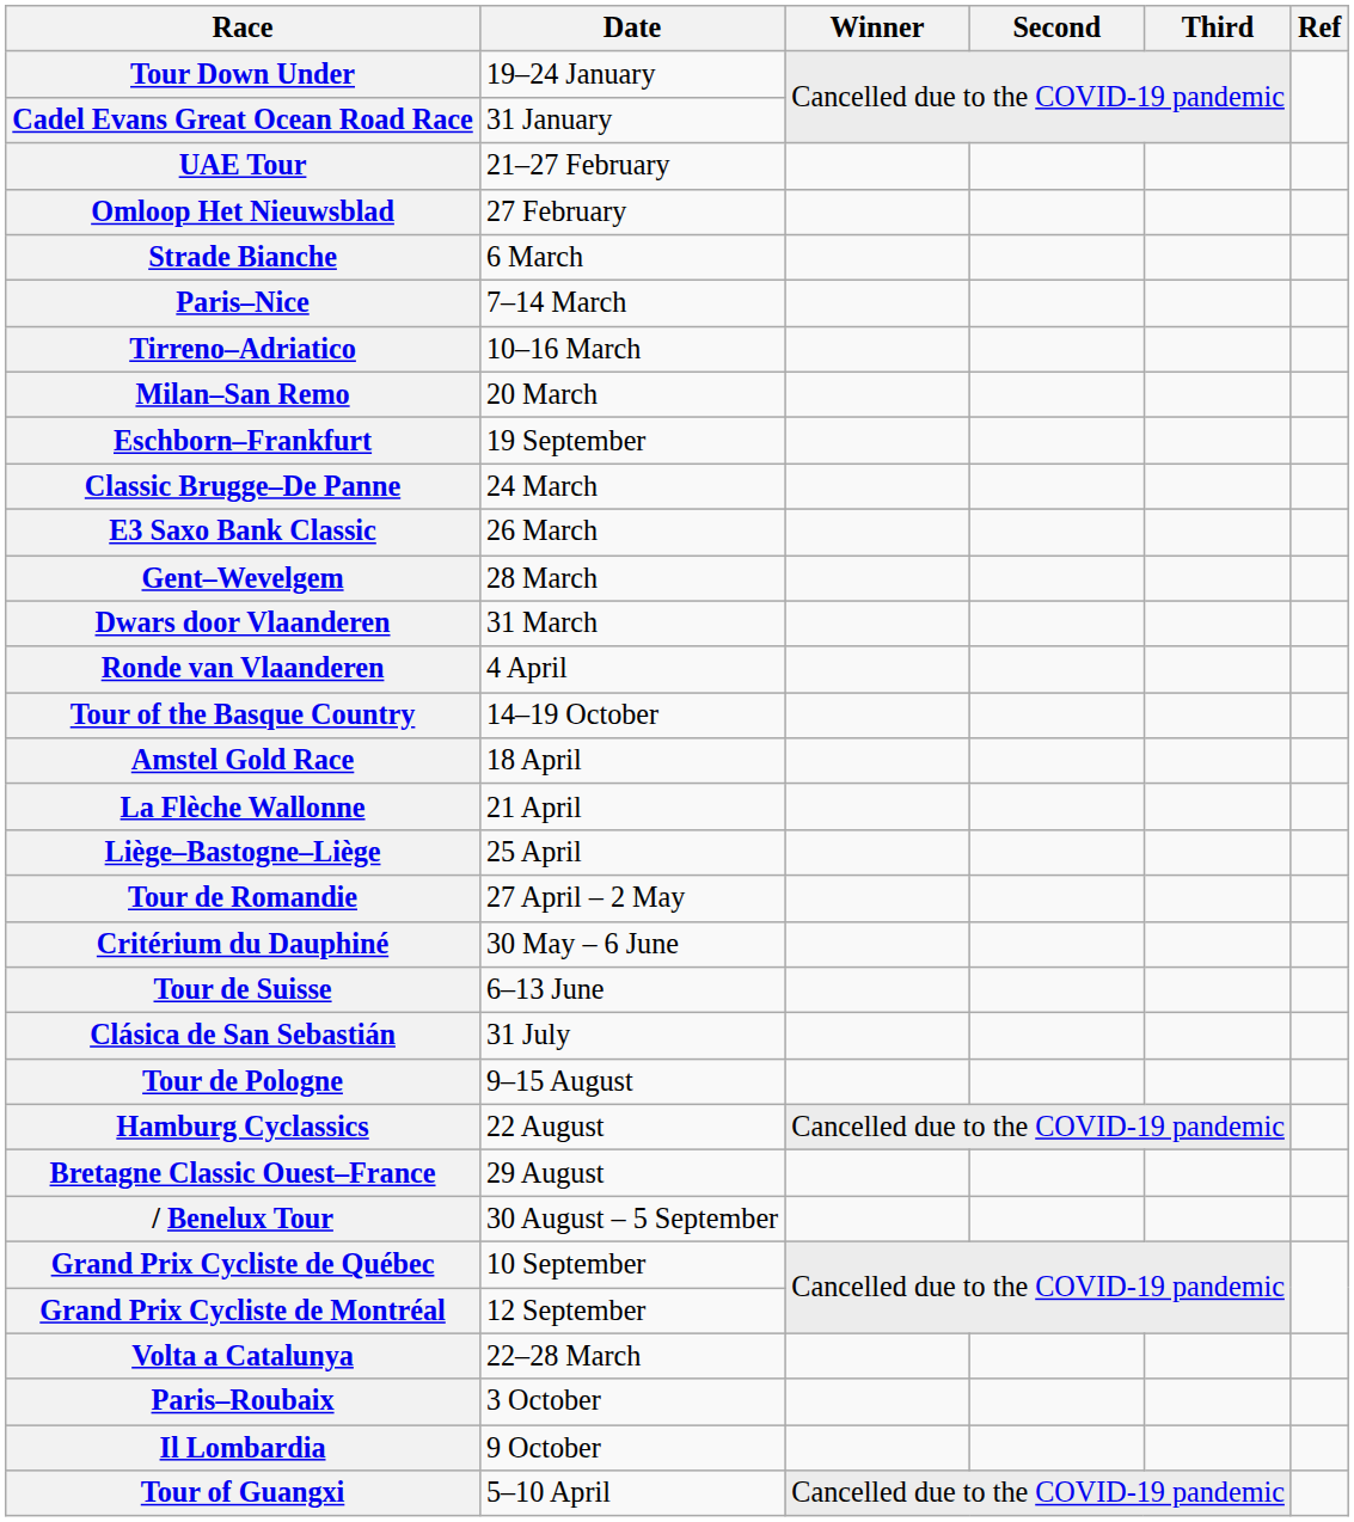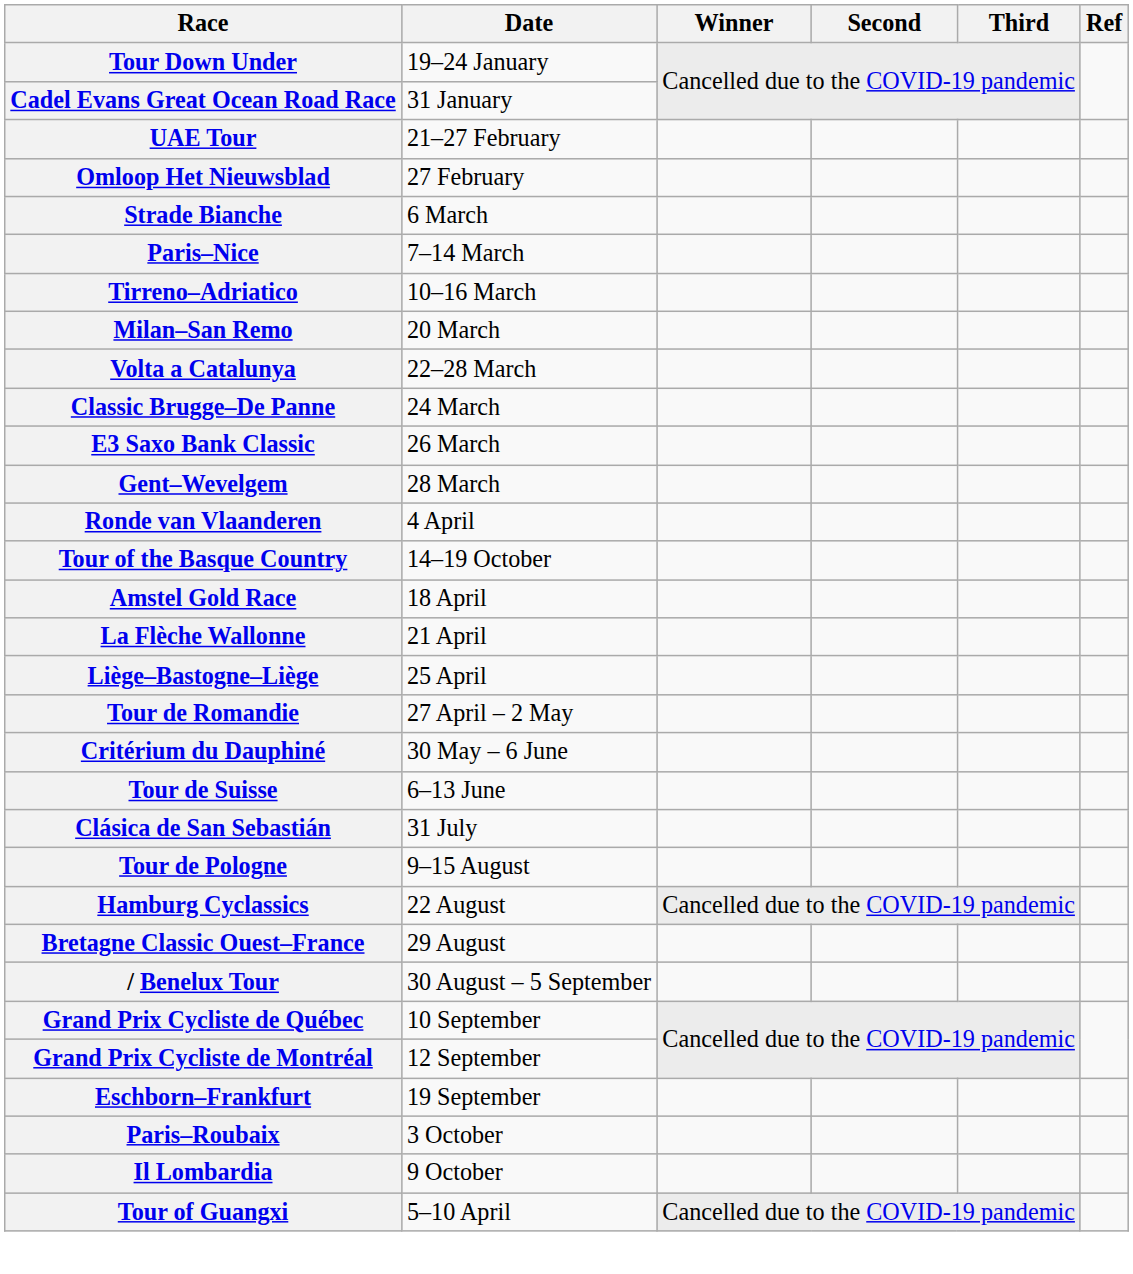 <table class="wikitable plainrowheaders">
 <tr>
 <th>Race</th>
 <th>Date</th>
 <th>Winner</th>
 <th>Second</th>
 <th>Third</th>
 <th>Ref</th>
 </tr>
 <tr>
 <th scope=row> <a href='#'>Tour Down Under</a></th>
 <td>19–24 January</td>
 <td bgcolor=#ececec colspan="3" rowspan="2" align=center><span>Cancelled due to the <a href='#'>COVID-19 pandemic</a></span></td>
 <td style="text-align: center;" rowspan="2"></td>
 </tr>
 <tr>
 <th scope=row> <a href='#'>Cadel Evans Great Ocean Road Race</a></th>
 <td>31 January</td>
 </tr>
 <tr>
 <th scope=row> <a href='#'>UAE Tour</a></th>
 <td>21–27 February</td>
 <td></td>
 <td></td>
 <td></td>
 <td align=center></td>
 </tr>
 <tr>
 <th scope=row> <a href='#'>Omloop Het Nieuwsblad</a></th>
 <td>27 February</td>
 <td></td>
 <td></td>
 <td></td>
 <td align=center></td>
 </tr>
 <tr>
 <th scope=row> <a href='#'>Strade Bianche</a></th>
 <td>6 March</td>
 <td></td>
 <td></td>
 <td></td>
 <td align=center></td>
 </tr>
 <tr>
 <th scope=row> <a href='#'>Paris–Nice</a></th>
 <td>7–14 March</td>
 <td></td>
 <td></td>
 <td></td>
 <td align=center></td>
 </tr>
 <tr>
 <th scope=row> <a href='#'>Tirreno–Adriatico</a></th>
 <td>10–16 March</td>
 <td></td>
 <td></td>
 <td></td>
 <td align=center></td>
 </tr>
 <tr>
 <th scope=row> <a href='#'>Milan–San Remo</a></th>
 <td>20 March</td>
 <td></td>
 <td></td>
 <td></td>
 <td align=center></td>
 </tr>
 <tr>
-<th scope=row> <a href='#'>Eschborn–Frankfurt</a></th>
-<td>19 September</td>
+<th scope=row> <a href='#'>Volta a Catalunya</a></th>
+<td>22–28 March</td>
 <td></td>
 <td></td>
 <td></td>
 <td align=center></td>
 </tr>
 <tr>
 <th scope=row> <a href='#'>Classic Brugge–De Panne</a></th>
 <td>24 March</td>
 <td></td>
 <td></td>
 <td></td>
 <td align=center></td>
 </tr>
 <tr>
 <th scope=row> <a href='#'>E3 Saxo Bank Classic</a></th>
 <td>26 March</td>
 <td></td>
 <td></td>
 <td></td>
 <td align=center></td>
 </tr>
 <tr>
 <th scope=row> <a href='#'>Gent–Wevelgem</a></th>
 <td>28 March</td>
-<td></td>
-<td></td>
-<td></td>
-<td align=center></td>
-</tr>
-<tr>
-<th scope=row> <a href='#'>Dwars door Vlaanderen</a></th>
-<td>31 March</td>
 <td></td>
 <td></td>
 <td></td>
 <td align=center></td>
 </tr>
 <tr>
 <th scope=row> <a href='#'>Ronde van Vlaanderen</a></th>
 <td>4 April</td>
 <td></td>
 <td></td>
 <td></td>
 <td align=center></td>
 </tr>
 <tr>
 <th scope=row> <a href='#'>Tour of the Basque Country</a></th>
 <td>14–19 October</td>
 <td></td>
 <td></td>
 <td></td>
 <td align=center></td>
 </tr>
 <tr>
 <th scope=row> <a href='#'>Amstel Gold Race</a></th>
 <td>18 April</td>
 <td></td>
 <td></td>
 <td></td>
 <td align=center></td>
 </tr>
 <tr>
 <th scope=row> <a href='#'>La Flèche Wallonne</a></th>
 <td>21 April</td>
 <td></td>
 <td></td>
 <td></td>
 <td align=center></td>
 </tr>
 <tr>
 <th scope=row> <a href='#'>Liège–Bastogne–Liège</a></th>
 <td>25 April</td>
 <td></td>
 <td></td>
 <td></td>
 <td align=center></td>
 </tr>
 <tr>
 <th scope=row> <a href='#'>Tour de Romandie</a></th>
 <td>27 April – 2 May</td>
 <td></td>
 <td></td>
 <td></td>
 <td align=center></td>
 </tr>
 <tr>
 <th scope=row> <a href='#'>Critérium du Dauphiné</a></th>
 <td>30 May – 6 June</td>
 <td></td>
 <td></td>
 <td></td>
 <td align=center></td>
 </tr>
 <tr>
 <th scope=row> <a href='#'>Tour de Suisse</a></th>
 <td>6–13 June</td>
 <td></td>
 <td></td>
 <td></td>
 <td align=center></td>
 </tr>
 <tr>
 <th scope=row> <a href='#'>Clásica de San Sebastián</a></th>
 <td>31 July</td>
 <td></td>
 <td></td>
 <td></td>
 <td align=center></td>
 </tr>
 <tr>
 <th scope=row> <a href='#'>Tour de Pologne</a></th>
 <td>9–15 August</td>
 <td></td>
 <td></td>
 <td></td>
 <td align=center></td>
 </tr>
 <tr>
 <th scope=row> <a href='#'>Hamburg Cyclassics</a></th>
 <td>22 August</td>
 <td bgcolor=#ececec colspan="3" align=center><span>Cancelled due to the <a href='#'>COVID-19 pandemic</a></span></td>
 <td align=center></td>
 </tr>
 <tr>
 <th scope=row> <a href='#'>Bretagne Classic Ouest–France</a></th>
 <td>29 August</td>
 <td></td>
 <td></td>
 <td></td>
 <td align=center></td>
 </tr>
 <tr>
 <th scope=row>/ <a href='#'>Benelux Tour</a></th>
 <td>30 August – 5 September</td>
 <td></td>
 <td></td>
 <td></td>
 <td align=center></td>
 </tr>
 <tr>
 <th scope=row> <a href='#'>Grand Prix Cycliste de Québec</a></th>
 <td>10 September</td>
 <td bgcolor=#ececec colspan="3" rowspan="2" align=center><span>Cancelled due to the <a href='#'>COVID-19 pandemic</a></span></td>
 <td align="center" rowspan="2"></td>
 </tr>
 <tr>
 <th scope=row> <a href='#'>Grand Prix Cycliste de Montréal</a></th>
 <td>12 September</td>
 </tr>
 <tr>
-<th scope=row> <a href='#'>Volta a Catalunya</a></th>
-<td>22–28 March</td>
+<th scope=row> <a href='#'>Eschborn–Frankfurt</a></th>
+<td>19 September</td>
 <td></td>
 <td></td>
 <td></td>
 <td align=center></td>
 </tr>
 <tr>
 <th scope=row> <a href='#'>Paris–Roubaix</a></th>
 <td>3 October</td>
 <td></td>
 <td></td>
 <td></td>
 <td align=center></td>
 </tr>
 <tr>
 <th scope=row> <a href='#'>Il Lombardia</a></th>
 <td>9 October</td>
 <td></td>
 <td></td>
 <td></td>
 <td align=center></td>
 </tr>
 <tr>
 <th scope=row> <a href='#'>Tour of Guangxi</a></th>
 <td>5–10 April</td>
 <td bgcolor=#ececec colspan="3" align=center><span>Cancelled due to the <a href='#'>COVID-19 pandemic</a></span></td>
 <td align=center></td>
 </tr>
 </table>
